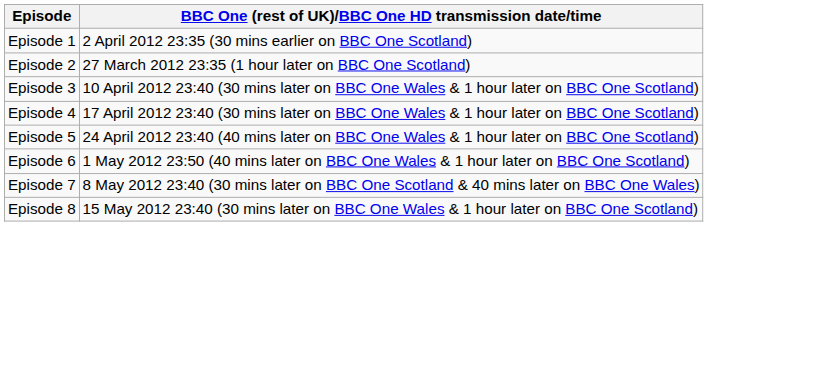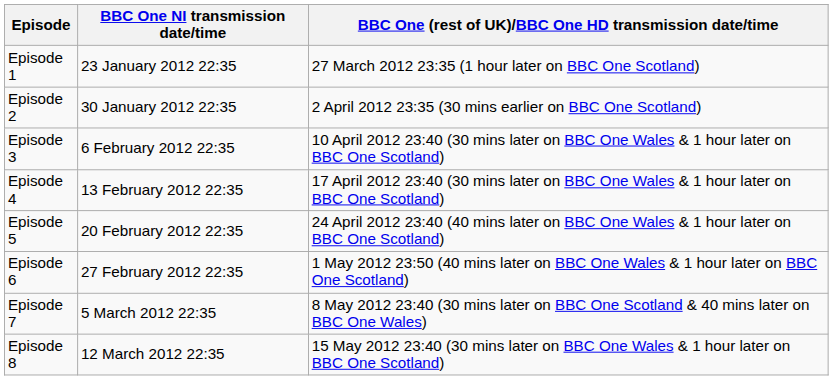 <table class="wikitable">
 <tr>
 <th>Episode</th>
+<th><a href='#'>BBC One NI</a> transmission date/time</th>
 <th><a href='#'>BBC One</a> (rest of UK)/<a href='#'>BBC One HD</a> transmission date/time</th>
 </tr>
 <tr>
 <td>Episode 1</td>
+<td>23 January 2012 22:35</td>
+<td>27 March 2012 23:35 (1 hour later on <a href='#'>BBC One Scotland</a>)</td>
+</tr>
+<tr>
+<td>Episode 2</td>
+<td>30 January 2012 22:35</td>
 <td>2 April 2012 23:35 (30 mins earlier on <a href='#'>BBC One Scotland</a>)</td>
 </tr>
 <tr>
-<td>Episode 2</td>
-<td>27 March 2012 23:35 (1 hour later on <a href='#'>BBC One Scotland</a>)</td>
-</tr>
-<tr>
 <td>Episode 3</td>
+<td>6 February 2012 22:35</td>
 <td>10 April 2012 23:40 (30 mins later on <a href='#'>BBC One Wales</a> & 1 hour later on <a href='#'>BBC One Scotland</a>)</td>
 </tr>
 <tr>
 <td>Episode 4</td>
+<td>13 February 2012 22:35</td>
 <td>17 April 2012 23:40 (30 mins later on <a href='#'>BBC One Wales</a> & 1 hour later on <a href='#'>BBC One Scotland</a>)</td>
 </tr>
 <tr>
 <td>Episode 5</td>
+<td>20 February 2012 22:35</td>
 <td>24 April 2012 23:40 (40 mins later on <a href='#'>BBC One Wales</a> & 1 hour later on <a href='#'>BBC One Scotland</a>)</td>
 </tr>
 <tr>
 <td>Episode 6</td>
+<td>27 February 2012 22:35</td>
 <td>1 May 2012 23:50 (40 mins later on <a href='#'>BBC One Wales</a> & 1 hour later on <a href='#'>BBC One Scotland</a>)</td>
 </tr>
 <tr>
 <td>Episode 7</td>
+<td>5 March 2012 22:35</td>
 <td>8 May 2012 23:40 (30 mins later on <a href='#'>BBC One Scotland</a> & 40 mins later on <a href='#'>BBC One Wales</a>)</td>
 </tr>
 <tr>
 <td>Episode 8</td>
+<td>12 March 2012 22:35</td>
 <td>15 May 2012 23:40 (30 mins later on <a href='#'>BBC One Wales</a> & 1 hour later on <a href='#'>BBC One Scotland</a>)</td>
 </tr>
 </table>
